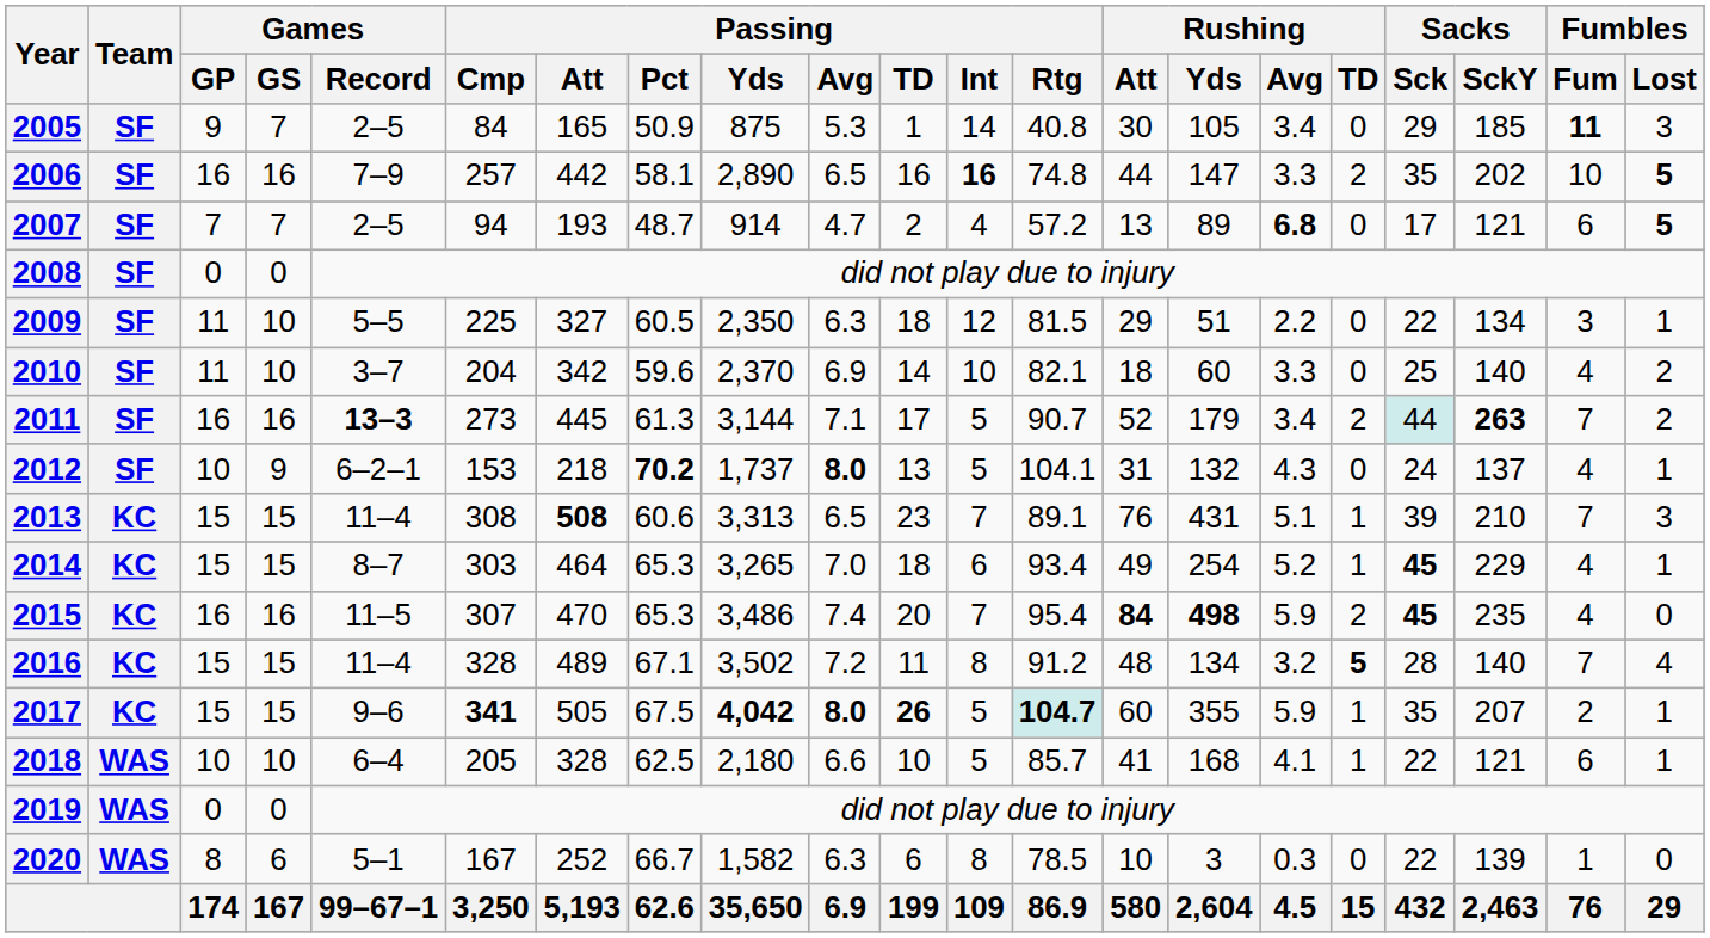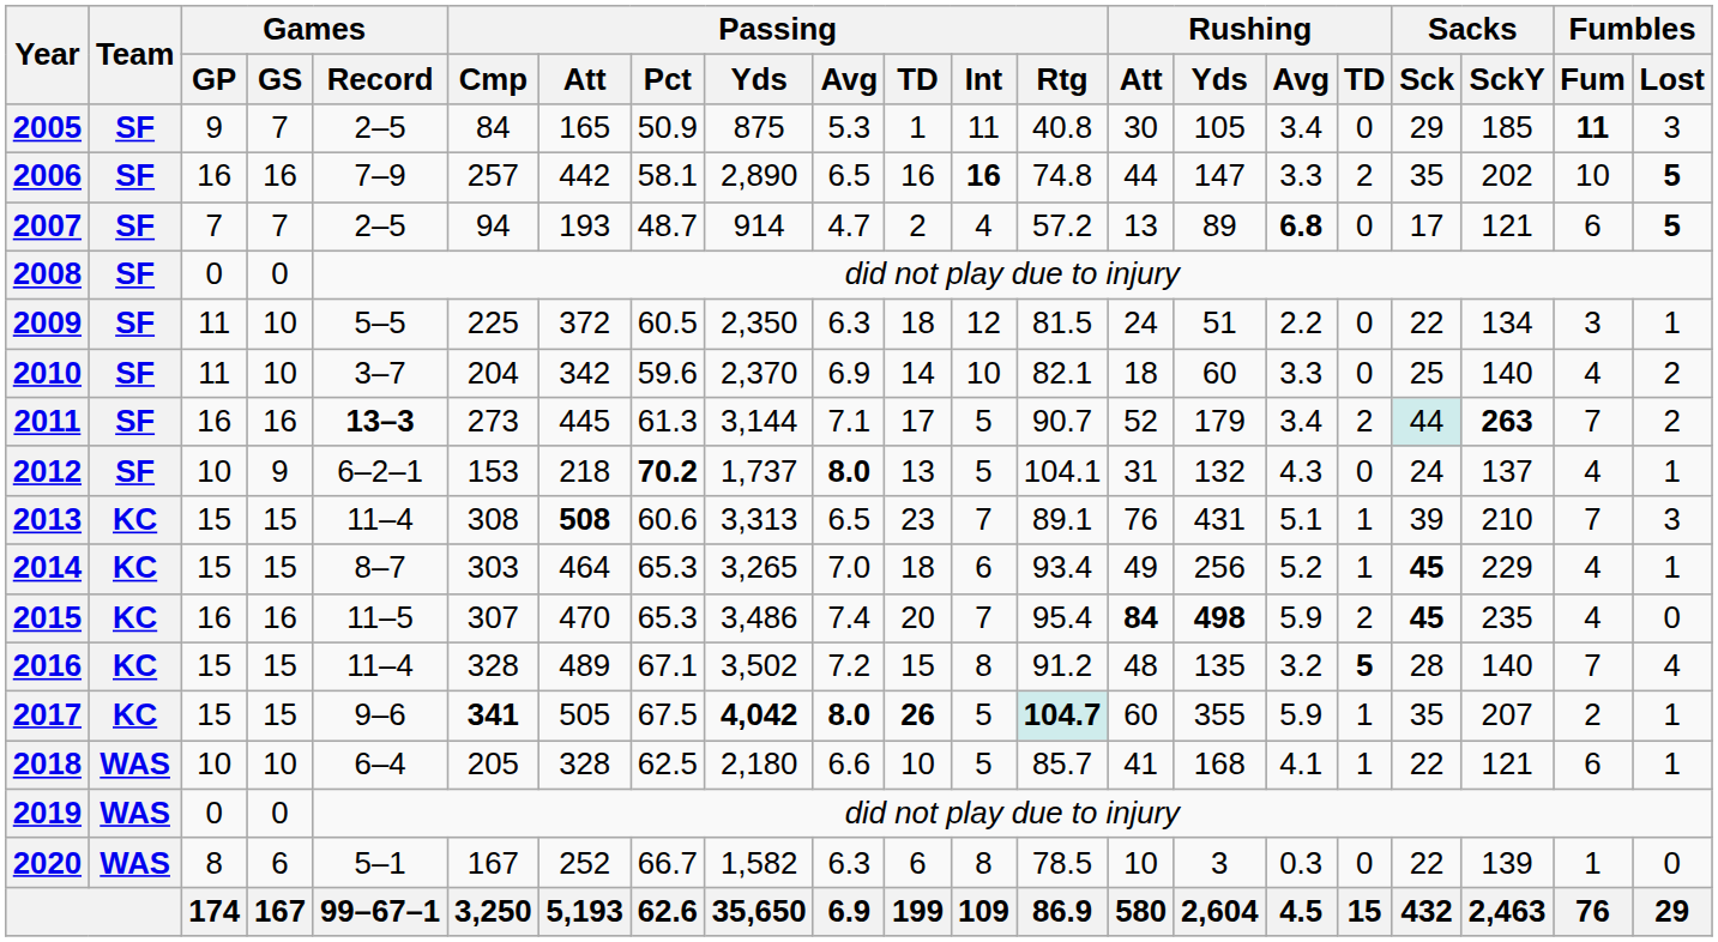 <table class="wikitable" style="text-align: center;">
 <tr>
 <th rowspan="2">Year</th>
 <th rowspan="2">Team</th>
 <th colspan="3">Games</th>
 <th colspan="8">Passing</th>
 <th colspan="4">Rushing</th>
 <th colspan="2">Sacks</th>
 <th colspan="2">Fumbles</th>
 </tr>
 <tr>
 <th>GP</th>
 <th>GS</th>
 <th>Record</th>
 <th>Cmp</th>
 <th>Att</th>
 <th>Pct</th>
 <th>Yds</th>
 <th>Avg</th>
 <th>TD</th>
 <th>Int</th>
 <th>Rtg</th>
 <th>Att</th>
 <th>Yds</th>
 <th>Avg</th>
 <th>TD</th>
 <th>Sck</th>
 <th>SckY</th>
 <th>Fum</th>
 <th>Lost</th>
 </tr>
 <tr>
 <th><a href='#'>2005</a></th>
 <th><a href='#'>SF</a></th>
 <td>9</td>
 <td>7</td>
 <td>2–5</td>
 <td>84</td>
 <td>165</td>
 <td>50.9</td>
 <td>875</td>
 <td>5.3</td>
 <td>1</td>
-<td>14</td>
+<td>11</td>
 <td>40.8</td>
 <td>30</td>
 <td>105</td>
 <td>3.4</td>
 <td>0</td>
 <td>29</td>
 <td>185</td>
 <td><strong>11</strong></td>
 <td>3</td>
 </tr>
 <tr>
 <th><a href='#'>2006</a></th>
 <th><a href='#'>SF</a></th>
 <td>16</td>
 <td>16</td>
 <td>7–9</td>
 <td>257</td>
 <td>442</td>
 <td>58.1</td>
 <td>2,890</td>
 <td>6.5</td>
 <td>16</td>
 <td><strong>16</strong></td>
 <td>74.8</td>
 <td>44</td>
 <td>147</td>
 <td>3.3</td>
 <td>2</td>
 <td>35</td>
 <td>202</td>
 <td>10</td>
 <td><strong>5</strong></td>
 </tr>
 <tr>
 <th><a href='#'>2007</a></th>
 <th><a href='#'>SF</a></th>
 <td>7</td>
 <td>7</td>
 <td>2–5</td>
 <td>94</td>
 <td>193</td>
 <td>48.7</td>
 <td>914</td>
 <td>4.7</td>
 <td>2</td>
 <td>4</td>
 <td>57.2</td>
 <td>13</td>
 <td>89</td>
 <td><strong>6.8</strong></td>
 <td>0</td>
 <td>17</td>
 <td>121</td>
 <td>6</td>
 <td><strong>5</strong></td>
 </tr>
 <tr>
 <th><a href='#'>2008</a></th>
 <th><a href='#'>SF</a></th>
 <td>0</td>
 <td>0</td>
 <td colspan="17"><em>did not play due to injury</em></td>
 </tr>
 <tr>
 <th><a href='#'>2009</a></th>
 <th><a href='#'>SF</a></th>
 <td>11</td>
 <td>10</td>
 <td>5–5</td>
 <td>225</td>
-<td>327</td>
+<td>372</td>
 <td>60.5</td>
 <td>2,350</td>
 <td>6.3</td>
 <td>18</td>
 <td>12</td>
 <td>81.5</td>
-<td>29</td>
+<td>24</td>
 <td>51</td>
 <td>2.2</td>
 <td>0</td>
 <td>22</td>
 <td>134</td>
 <td>3</td>
 <td>1</td>
 </tr>
 <tr>
 <th><a href='#'>2010</a></th>
 <th><a href='#'>SF</a></th>
 <td>11</td>
 <td>10</td>
 <td>3–7</td>
 <td>204</td>
 <td>342</td>
 <td>59.6</td>
 <td>2,370</td>
 <td>6.9</td>
 <td>14</td>
 <td>10</td>
 <td>82.1</td>
 <td>18</td>
 <td>60</td>
 <td>3.3</td>
 <td>0</td>
 <td>25</td>
 <td>140</td>
 <td>4</td>
 <td>2</td>
 </tr>
 <tr>
 <th><a href='#'>2011</a></th>
 <th><a href='#'>SF</a></th>
 <td>16</td>
 <td>16</td>
 <td><strong>13–3</strong></td>
 <td>273</td>
 <td>445</td>
 <td>61.3</td>
 <td>3,144</td>
 <td>7.1</td>
 <td>17</td>
 <td>5</td>
 <td>90.7</td>
 <td>52</td>
 <td>179</td>
 <td>3.4</td>
 <td>2</td>
 <td style="background:#cfecec;">44</td>
 <td><strong>263</strong></td>
 <td>7</td>
 <td>2</td>
 </tr>
 <tr>
 <th><a href='#'>2012</a></th>
 <th><a href='#'>SF</a></th>
 <td>10</td>
 <td>9</td>
 <td>6–2–1</td>
 <td>153</td>
 <td>218</td>
 <td><strong>70.2</strong></td>
 <td>1,737</td>
 <td><strong>8.0</strong></td>
 <td>13</td>
 <td>5</td>
 <td>104.1</td>
 <td>31</td>
 <td>132</td>
 <td>4.3</td>
 <td>0</td>
 <td>24</td>
 <td>137</td>
 <td>4</td>
 <td>1</td>
 </tr>
 <tr>
 <th><a href='#'>2013</a></th>
 <th><a href='#'>KC</a></th>
 <td>15</td>
 <td>15</td>
 <td>11–4</td>
 <td>308</td>
 <td><strong>508</strong></td>
 <td>60.6</td>
 <td>3,313</td>
 <td>6.5</td>
 <td>23</td>
 <td>7</td>
 <td>89.1</td>
 <td>76</td>
 <td>431</td>
 <td>5.1</td>
 <td>1</td>
 <td>39</td>
 <td>210</td>
 <td>7</td>
 <td>3</td>
 </tr>
 <tr>
 <th><a href='#'>2014</a></th>
 <th><a href='#'>KC</a></th>
 <td>15</td>
 <td>15</td>
 <td>8–7</td>
 <td>303</td>
 <td>464</td>
 <td>65.3</td>
 <td>3,265</td>
 <td>7.0</td>
 <td>18</td>
 <td>6</td>
 <td>93.4</td>
 <td>49</td>
-<td>254</td>
+<td>256</td>
 <td>5.2</td>
 <td>1</td>
 <td><strong>45</strong></td>
 <td>229</td>
 <td>4</td>
 <td>1</td>
 </tr>
 <tr>
 <th><a href='#'>2015</a></th>
 <th><a href='#'>KC</a></th>
 <td>16</td>
 <td>16</td>
 <td>11–5</td>
 <td>307</td>
 <td>470</td>
 <td>65.3</td>
 <td>3,486</td>
 <td>7.4</td>
 <td>20</td>
 <td>7</td>
 <td>95.4</td>
 <td><strong>84</strong></td>
 <td><strong>498</strong></td>
 <td>5.9</td>
 <td>2</td>
 <td><strong>45</strong></td>
 <td>235</td>
 <td>4</td>
 <td>0</td>
 </tr>
 <tr>
 <th><a href='#'>2016</a></th>
 <th><a href='#'>KC</a></th>
 <td>15</td>
 <td>15</td>
 <td>11–4</td>
 <td>328</td>
 <td>489</td>
 <td>67.1</td>
 <td>3,502</td>
 <td>7.2</td>
-<td>11</td>
+<td>15</td>
 <td>8</td>
 <td>91.2</td>
 <td>48</td>
-<td>134</td>
+<td>135</td>
 <td>3.2</td>
 <td><strong>5</strong></td>
 <td>28</td>
 <td>140</td>
 <td>7</td>
 <td>4</td>
 </tr>
 <tr>
 <th><a href='#'>2017</a></th>
 <th><a href='#'>KC</a></th>
 <td>15</td>
 <td>15</td>
 <td>9–6</td>
 <td><strong>341</strong></td>
 <td>505</td>
 <td>67.5</td>
 <td><strong>4,042</strong></td>
 <td><strong>8.0</strong></td>
 <td><strong>26</strong></td>
 <td>5</td>
 <td style="background:#cfecec;"><strong>104.7</strong></td>
 <td>60</td>
 <td>355</td>
 <td>5.9</td>
 <td>1</td>
 <td>35</td>
 <td>207</td>
 <td>2</td>
 <td>1</td>
 </tr>
 <tr>
 <th><a href='#'>2018</a></th>
 <th><a href='#'>WAS</a></th>
 <td>10</td>
 <td>10</td>
 <td>6–4</td>
 <td>205</td>
 <td>328</td>
 <td>62.5</td>
 <td>2,180</td>
 <td>6.6</td>
 <td>10</td>
 <td>5</td>
 <td>85.7</td>
 <td>41</td>
 <td>168</td>
 <td>4.1</td>
 <td>1</td>
 <td>22</td>
 <td>121</td>
 <td>6</td>
 <td>1</td>
 </tr>
 <tr>
 <th><a href='#'>2019</a></th>
 <th><a href='#'>WAS</a></th>
 <td>0</td>
 <td>0</td>
 <td colspan="17"><em>did not play due to injury</em></td>
 </tr>
 <tr>
 <th><a href='#'>2020</a></th>
 <th><a href='#'>WAS</a></th>
 <td>8</td>
 <td>6</td>
 <td>5–1</td>
 <td>167</td>
 <td>252</td>
 <td>66.7</td>
 <td>1,582</td>
 <td>6.3</td>
 <td>6</td>
 <td>8</td>
 <td>78.5</td>
 <td>10</td>
 <td>3</td>
 <td>0.3</td>
 <td>0</td>
 <td>22</td>
 <td>139</td>
 <td>1</td>
 <td>0</td>
 </tr>
 <tr>
 <th colspan="2"></th>
 <th>174</th>
 <th>167</th>
 <th>99–67–1</th>
 <th>3,250</th>
 <th>5,193</th>
 <th>62.6</th>
 <th>35,650</th>
 <th>6.9</th>
 <th>199</th>
 <th>109</th>
 <th>86.9</th>
 <th>580</th>
 <th>2,604</th>
 <th>4.5</th>
 <th>15</th>
 <th>432</th>
 <th>2,463</th>
 <th>76</th>
 <th>29</th>
 </tr>
 </table>
